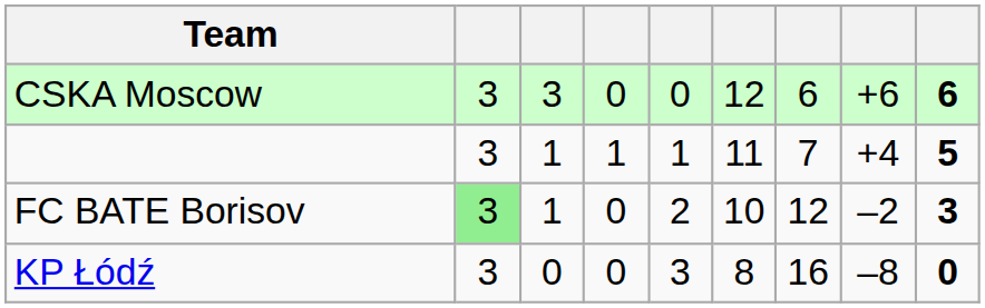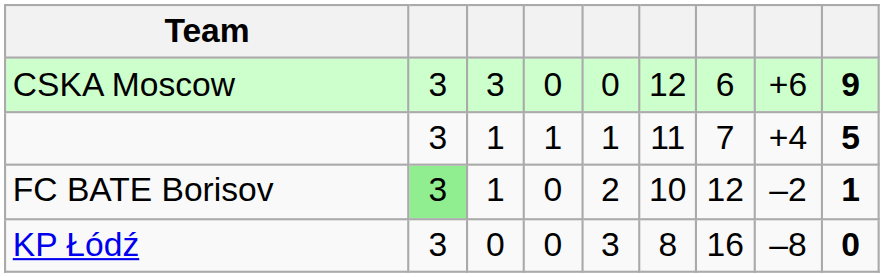 <table class="wikitable" style="text-align: center;">
 <tr>
 <th width="185">Team</th>
 <th width="20"></th>
 <th width="20"></th>
 <th width="20"></th>
 <th width="20"></th>
 <th width="20"></th>
 <th width="20"></th>
 <th width="25"></th>
 <th width="20"></th>
 </tr>
 <tr bgcolor=#ccffcc>
 <td align=left> CSKA Moscow</td>
 <td>3</td>
 <td>3</td>
 <td>0</td>
 <td>0</td>
 <td>12</td>
 <td>6</td>
 <td>+6</td>
-<td><strong>6</strong></td>
+<td><strong>9</strong></td>
 </tr>
 <tr>
 <td align=left></td>
 <td>3</td>
 <td>1</td>
 <td>1</td>
 <td>1</td>
 <td>11</td>
 <td>7</td>
 <td>+4</td>
 <td><strong>5</strong></td>
 </tr>
 <tr>
 <td align=left> FC BATE Borisov</td>
 <td style="background: lightgreen;">3</td>
 <td>1</td>
 <td>0</td>
 <td>2</td>
 <td>10</td>
 <td>12</td>
 <td>–2</td>
-<td><strong>3</strong></td>
+<td><strong>1</strong></td>
 </tr>
 <tr>
 <td align=left> <a href='#'>KP Łódź</a></td>
 <td>3</td>
 <td>0</td>
 <td>0</td>
 <td>3</td>
 <td>8</td>
 <td>16</td>
 <td>–8</td>
 <td><strong>0</strong></td>
 </tr>
 </table>
